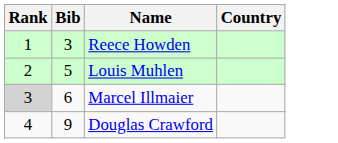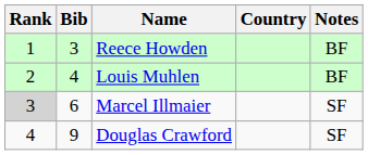 <table class="wikitable" style="text-align:center;">
 <tr>
 <th>Rank</th>
 <th>Bib</th>
 <th>Name</th>
 <th>Country</th>
+<th>Notes</th>
 </tr>
 <tr bgcolor=ccffcc>
 <td>1</td>
 <td>3</td>
 <td align=left><a href='#'>Reece Howden</a></td>
 <td align=left></td>
+<td>BF</td>
 </tr>
 <tr bgcolor=ccffcc>
 <td>2</td>
-<td>5</td>
+<td>4</td>
 <td align=left><a href='#'>Louis Muhlen</a></td>
 <td align=left></td>
+<td>BF</td>
 </tr>
 <tr>
 <td style="background: lightgrey;">3</td>
 <td>6</td>
 <td align=left><a href='#'>Marcel Illmaier</a></td>
 <td align=left></td>
+<td>SF</td>
 </tr>
 <tr>
 <td>4</td>
 <td>9</td>
 <td align=left><a href='#'>Douglas Crawford</a></td>
 <td align=left></td>
+<td>SF</td>
 </tr>
 </table>
